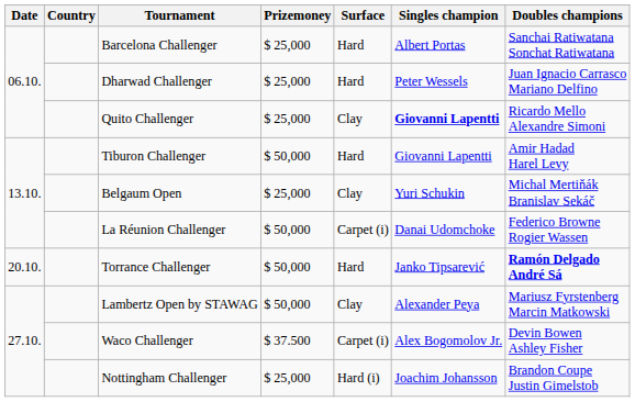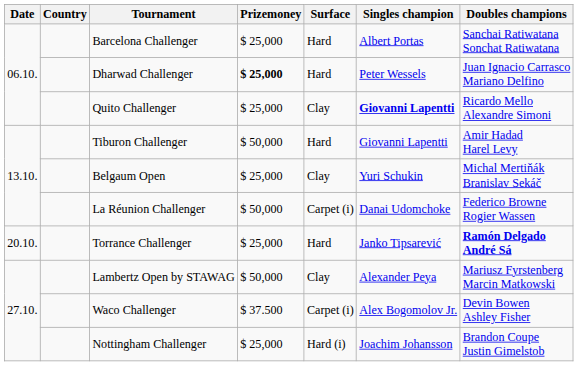 <table class="sortable wikitable" style=font-size:97%>
 <tr>
 <th>Date</th>
 <th>Country</th>
 <th>Tournament</th>
 <th>Prizemoney</th>
 <th>Surface</th>
 <th>Singles champion</th>
 <th>Doubles champions</th>
 </tr>
 <tr>
 <td rowspan="3">06.10.</td>
 <td></td>
 <td>Barcelona Challenger</td>
 <td>$ 25,000</td>
 <td>Hard</td>
 <td> <a href='#'>Albert Portas</a></td>
 <td> <a href='#'>Sanchai Ratiwatana</a><br> <a href='#'>Sonchat Ratiwatana</a></td>
 </tr>
 <tr>
 <td></td>
 <td>Dharwad Challenger</td>
-<td>$ 25,000</td>
+<td><strong>$ 25,000</strong></td>
 <td>Hard</td>
 <td> <a href='#'>Peter Wessels</a></td>
 <td> <a href='#'>Juan Ignacio Carrasco</a><br> <a href='#'>Mariano Delfino</a></td>
 </tr>
 <tr>
 <td></td>
 <td>Quito Challenger</td>
 <td>$ 25,000</td>
 <td>Clay</td>
 <td><strong> <a href='#'>Giovanni Lapentti</a></strong></td>
 <td> <a href='#'>Ricardo Mello</a> <br>  <a href='#'>Alexandre Simoni</a></td>
 </tr>
 <tr>
 <td rowspan="3">13.10.</td>
 <td></td>
 <td>Tiburon Challenger</td>
 <td>$ 50,000</td>
 <td>Hard</td>
 <td> <a href='#'>Giovanni Lapentti</a></td>
 <td> <a href='#'>Amir Hadad</a><br> <a href='#'>Harel Levy</a></td>
 </tr>
 <tr>
 <td></td>
 <td>Belgaum Open</td>
 <td>$ 25,000</td>
 <td>Clay</td>
 <td> <a href='#'>Yuri Schukin</a></td>
 <td> <a href='#'>Michal Mertiňák</a><br> <a href='#'>Branislav Sekáč</a></td>
 </tr>
 <tr>
 <td></td>
 <td>La Réunion Challenger</td>
 <td>$ 50,000</td>
 <td>Carpet (i)</td>
 <td> <a href='#'>Danai Udomchoke</a></td>
 <td> <a href='#'>Federico Browne</a><br> <a href='#'>Rogier Wassen</a></td>
 </tr>
 <tr>
 <td>20.10.</td>
 <td></td>
 <td>Torrance Challenger</td>
-<td>$ 50,000</td>
+<td>$ 25,000</td>
 <td>Hard</td>
 <td> <a href='#'>Janko Tipsarević</a></td>
 <td><strong> <a href='#'>Ramón Delgado</a><br> <a href='#'>André Sá</a></strong></td>
 </tr>
 <tr>
 <td rowspan="3">27.10.</td>
 <td></td>
 <td>Lambertz Open by STAWAG</td>
 <td>$ 50,000</td>
 <td>Clay</td>
 <td> <a href='#'>Alexander Peya</a></td>
 <td> <a href='#'>Mariusz Fyrstenberg</a> <br>  <a href='#'>Marcin Matkowski</a></td>
 </tr>
 <tr>
 <td></td>
 <td>Waco Challenger</td>
 <td>$ 37.500</td>
 <td>Carpet (i)</td>
 <td> <a href='#'>Alex Bogomolov Jr.</a></td>
 <td> <a href='#'>Devin Bowen</a><br> <a href='#'>Ashley Fisher</a></td>
 </tr>
 <tr>
 <td></td>
 <td>Nottingham Challenger</td>
 <td>$ 25,000</td>
 <td>Hard (i)</td>
 <td> <a href='#'>Joachim Johansson</a></td>
 <td> <a href='#'>Brandon Coupe</a> <br>  <a href='#'>Justin Gimelstob</a></td>
 </tr>
 </table>
